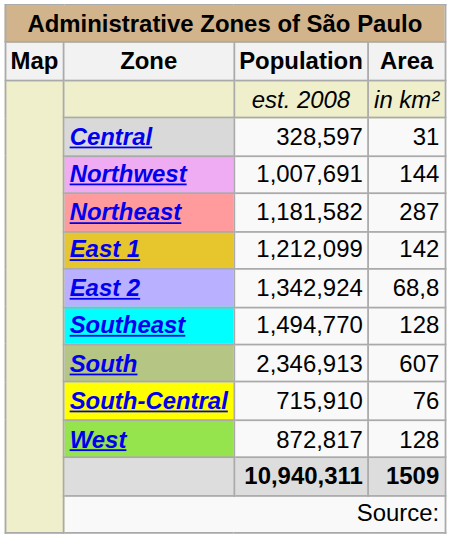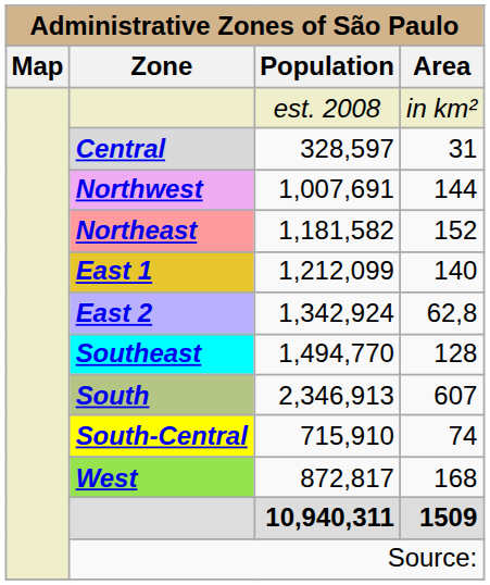 <table class="wikitable"  style="left; text-align:right; font-size:85%; margin:1em;">
 <tr>
 <th colspan="4" style="background:tan;">Administrative Zones of São Paulo</th>
 </tr>
 <tr>
 <th>Map</th>
 <th>Zone</th>
 <th>Population</th>
 <th>Area</th>
 </tr>
 <tr style="background:#efefcc;">
 <td rowspan=12></td>
 <td></td>
 <td style="text-align:center;"><em>est.  2008</em></td>
 <td><em> in km²</em></td>
 </tr>
 <tr>
 <td style="background:#D9D9D9; text-align:left;"><strong><em><a href='#'><span>Central</span></a></em></strong></td>
 <td>328,597</td>
 <td>31</td>
 </tr>
 <tr>
 <td style="background:#F0ACF2; text-align:left;"><strong><em><a href='#'><span>Northwest</span></a></em></strong></td>
 <td>1,007,691</td>
 <td>144</td>
 </tr>
 <tr>
 <td style="background:#FF9B9D; text-align:left;"><strong><em><a href='#'><span>Northeast</span></a></em></strong></td>
 <td>1,181,582</td>
-<td>287</td>
+<td>152</td>
 </tr>
 <tr>
 <td style="background:#E7C52C; text-align:left;"><strong><em><a href='#'><span>East 1</span></a></em></strong></td>
 <td>1,212,099</td>
-<td>142</td>
+<td>140</td>
 </tr>
 <tr>
 <td style="background:#B9B0FF; text-align:left;"><strong><em><a href='#'><span>East 2</span></a></em></strong></td>
 <td>1,342,924</td>
-<td>68,8</td>
+<td>62,8</td>
 </tr>
 <tr>
 <td style="background:#00FFFF; text-align:left;"><strong><em><a href='#'><span>Southeast</span></a></em></strong></td>
 <td>1,494,770</td>
 <td>128</td>
 </tr>
 <tr>
 <td style="background: #B5C584; text-align:left;"><strong><em><a href='#'><span>South</span></a></em></strong></td>
 <td>2,346,913</td>
 <td>607</td>
 </tr>
 <tr>
 <td style="background:#FFFF00; text-align:left;"><strong><em><a href='#'><span>South-Central</span></a></em></strong></td>
 <td>715,910</td>
-<td>76</td>
+<td>74</td>
 </tr>
 <tr>
 <td style="background:#95E34D; text-align:left; "><strong><em><a href='#'><span>West</span></a></em></strong></td>
 <td>872,817</td>
-<td>128</td>
+<td>168</td>
 </tr>
 <tr style="background:#ddd;">
 <td colspan="1"></td>
 <td><strong>10,940,311</strong></td>
 <td><strong>1509</strong></td>
 </tr>
 <tr>
 <td colspan="3">Source:</td>
 </tr>
 </table>
